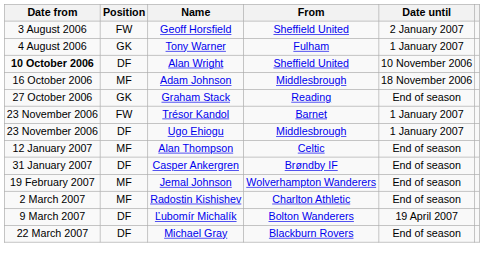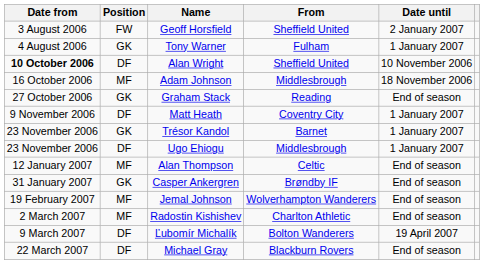 <table class="wikitable" style="text-align:center;">
 <tr>
 <th>Date from</th>
 <th>Position</th>
 <th>Name</th>
 <th>From</th>
 <th>Date until</th>
 <th></th>
 </tr>
 <tr>
 <td>3 August 2006</td>
 <td>FW</td>
 <td><a href='#'>Geoff Horsfield</a></td>
 <td><a href='#'>Sheffield United</a></td>
 <td>2 January 2007</td>
 <td></td>
 </tr>
 <tr>
 <td>4 August 2006</td>
 <td>GK</td>
 <td><a href='#'>Tony Warner</a></td>
 <td><a href='#'>Fulham</a></td>
 <td>1 January 2007</td>
 <td></td>
 </tr>
 <tr>
 <td><strong>10 October 2006</strong></td>
 <td>DF</td>
 <td><a href='#'>Alan Wright</a></td>
 <td><a href='#'>Sheffield United</a></td>
 <td>10 November 2006</td>
 <td></td>
 </tr>
 <tr>
 <td>16 October 2006</td>
 <td>MF</td>
 <td><a href='#'>Adam Johnson</a></td>
 <td><a href='#'>Middlesbrough</a></td>
 <td>18 November 2006</td>
 <td></td>
 </tr>
 <tr>
 <td>27 October 2006</td>
 <td>GK</td>
 <td><a href='#'>Graham Stack</a></td>
 <td><a href='#'>Reading</a></td>
 <td>End of season</td>
 <td></td>
 </tr>
 <tr>
+<td>9 November 2006</td>
+<td>DF</td>
+<td><a href='#'>Matt Heath</a></td>
+<td><a href='#'>Coventry City</a></td>
+<td>1 January 2007</td>
+<td></td>
+</tr>
+<tr>
 <td>23 November 2006</td>
-<td>FW</td>
+<td>GK</td>
 <td><a href='#'>Trésor Kandol</a></td>
 <td><a href='#'>Barnet</a></td>
 <td>1 January 2007</td>
 <td></td>
 </tr>
 <tr>
 <td>23 November 2006</td>
 <td>DF</td>
 <td><a href='#'>Ugo Ehiogu</a></td>
 <td><a href='#'>Middlesbrough</a></td>
 <td>1 January 2007</td>
 <td></td>
 </tr>
 <tr>
 <td>12 January 2007</td>
 <td>MF</td>
 <td><a href='#'>Alan Thompson</a></td>
 <td><a href='#'>Celtic</a></td>
 <td>End of season</td>
 <td></td>
 </tr>
 <tr>
 <td>31 January 2007</td>
-<td>DF</td>
+<td>GK</td>
 <td><a href='#'>Casper Ankergren</a></td>
 <td><a href='#'>Brøndby IF</a></td>
 <td>End of season</td>
 <td></td>
 </tr>
 <tr>
 <td>19 February 2007</td>
 <td>MF</td>
 <td><a href='#'>Jemal Johnson</a></td>
 <td><a href='#'>Wolverhampton Wanderers</a></td>
 <td>End of season</td>
 <td></td>
 </tr>
 <tr>
 <td>2 March 2007</td>
 <td>MF</td>
 <td><a href='#'>Radostin Kishishev</a></td>
 <td><a href='#'>Charlton Athletic</a></td>
 <td>End of season</td>
 <td></td>
 </tr>
 <tr>
 <td>9 March 2007</td>
 <td>DF</td>
 <td><a href='#'>Ľubomír Michalík</a></td>
 <td><a href='#'>Bolton Wanderers</a></td>
 <td>19 April 2007</td>
 <td></td>
 </tr>
 <tr>
 <td>22 March 2007</td>
 <td>DF</td>
 <td><a href='#'>Michael Gray</a></td>
 <td><a href='#'>Blackburn Rovers</a></td>
 <td>End of season</td>
 <td></td>
 </tr>
 </table>
